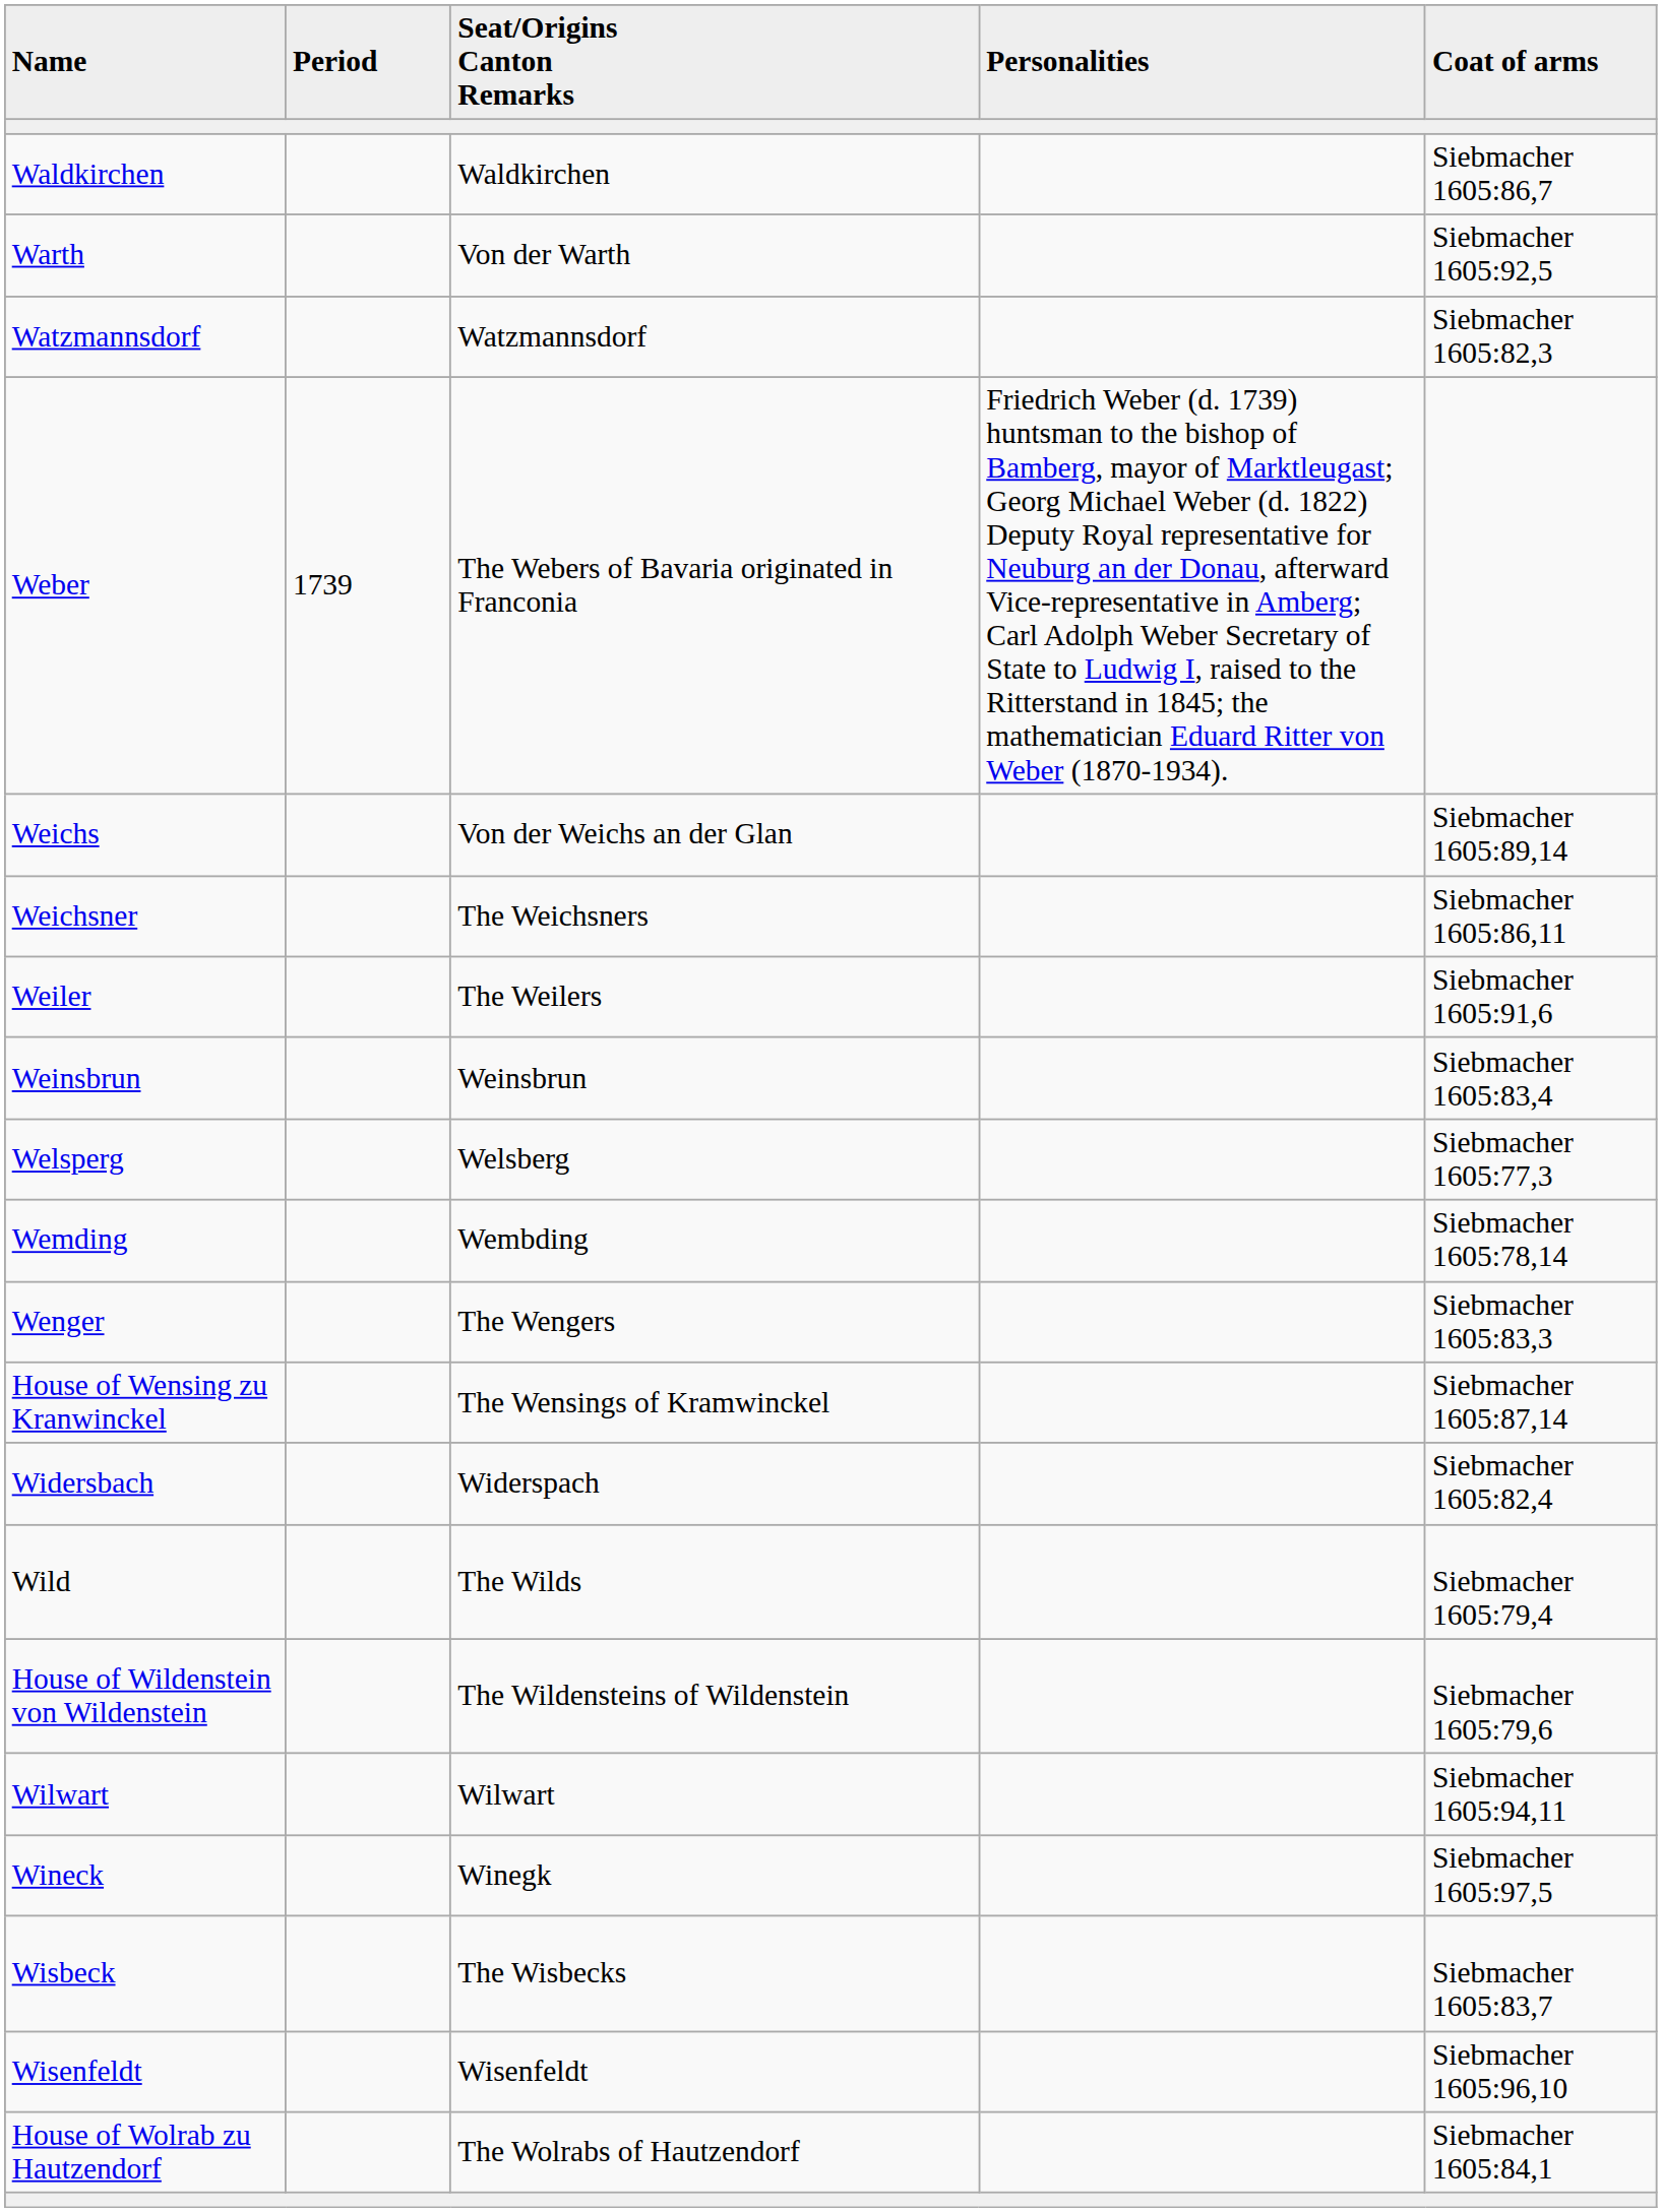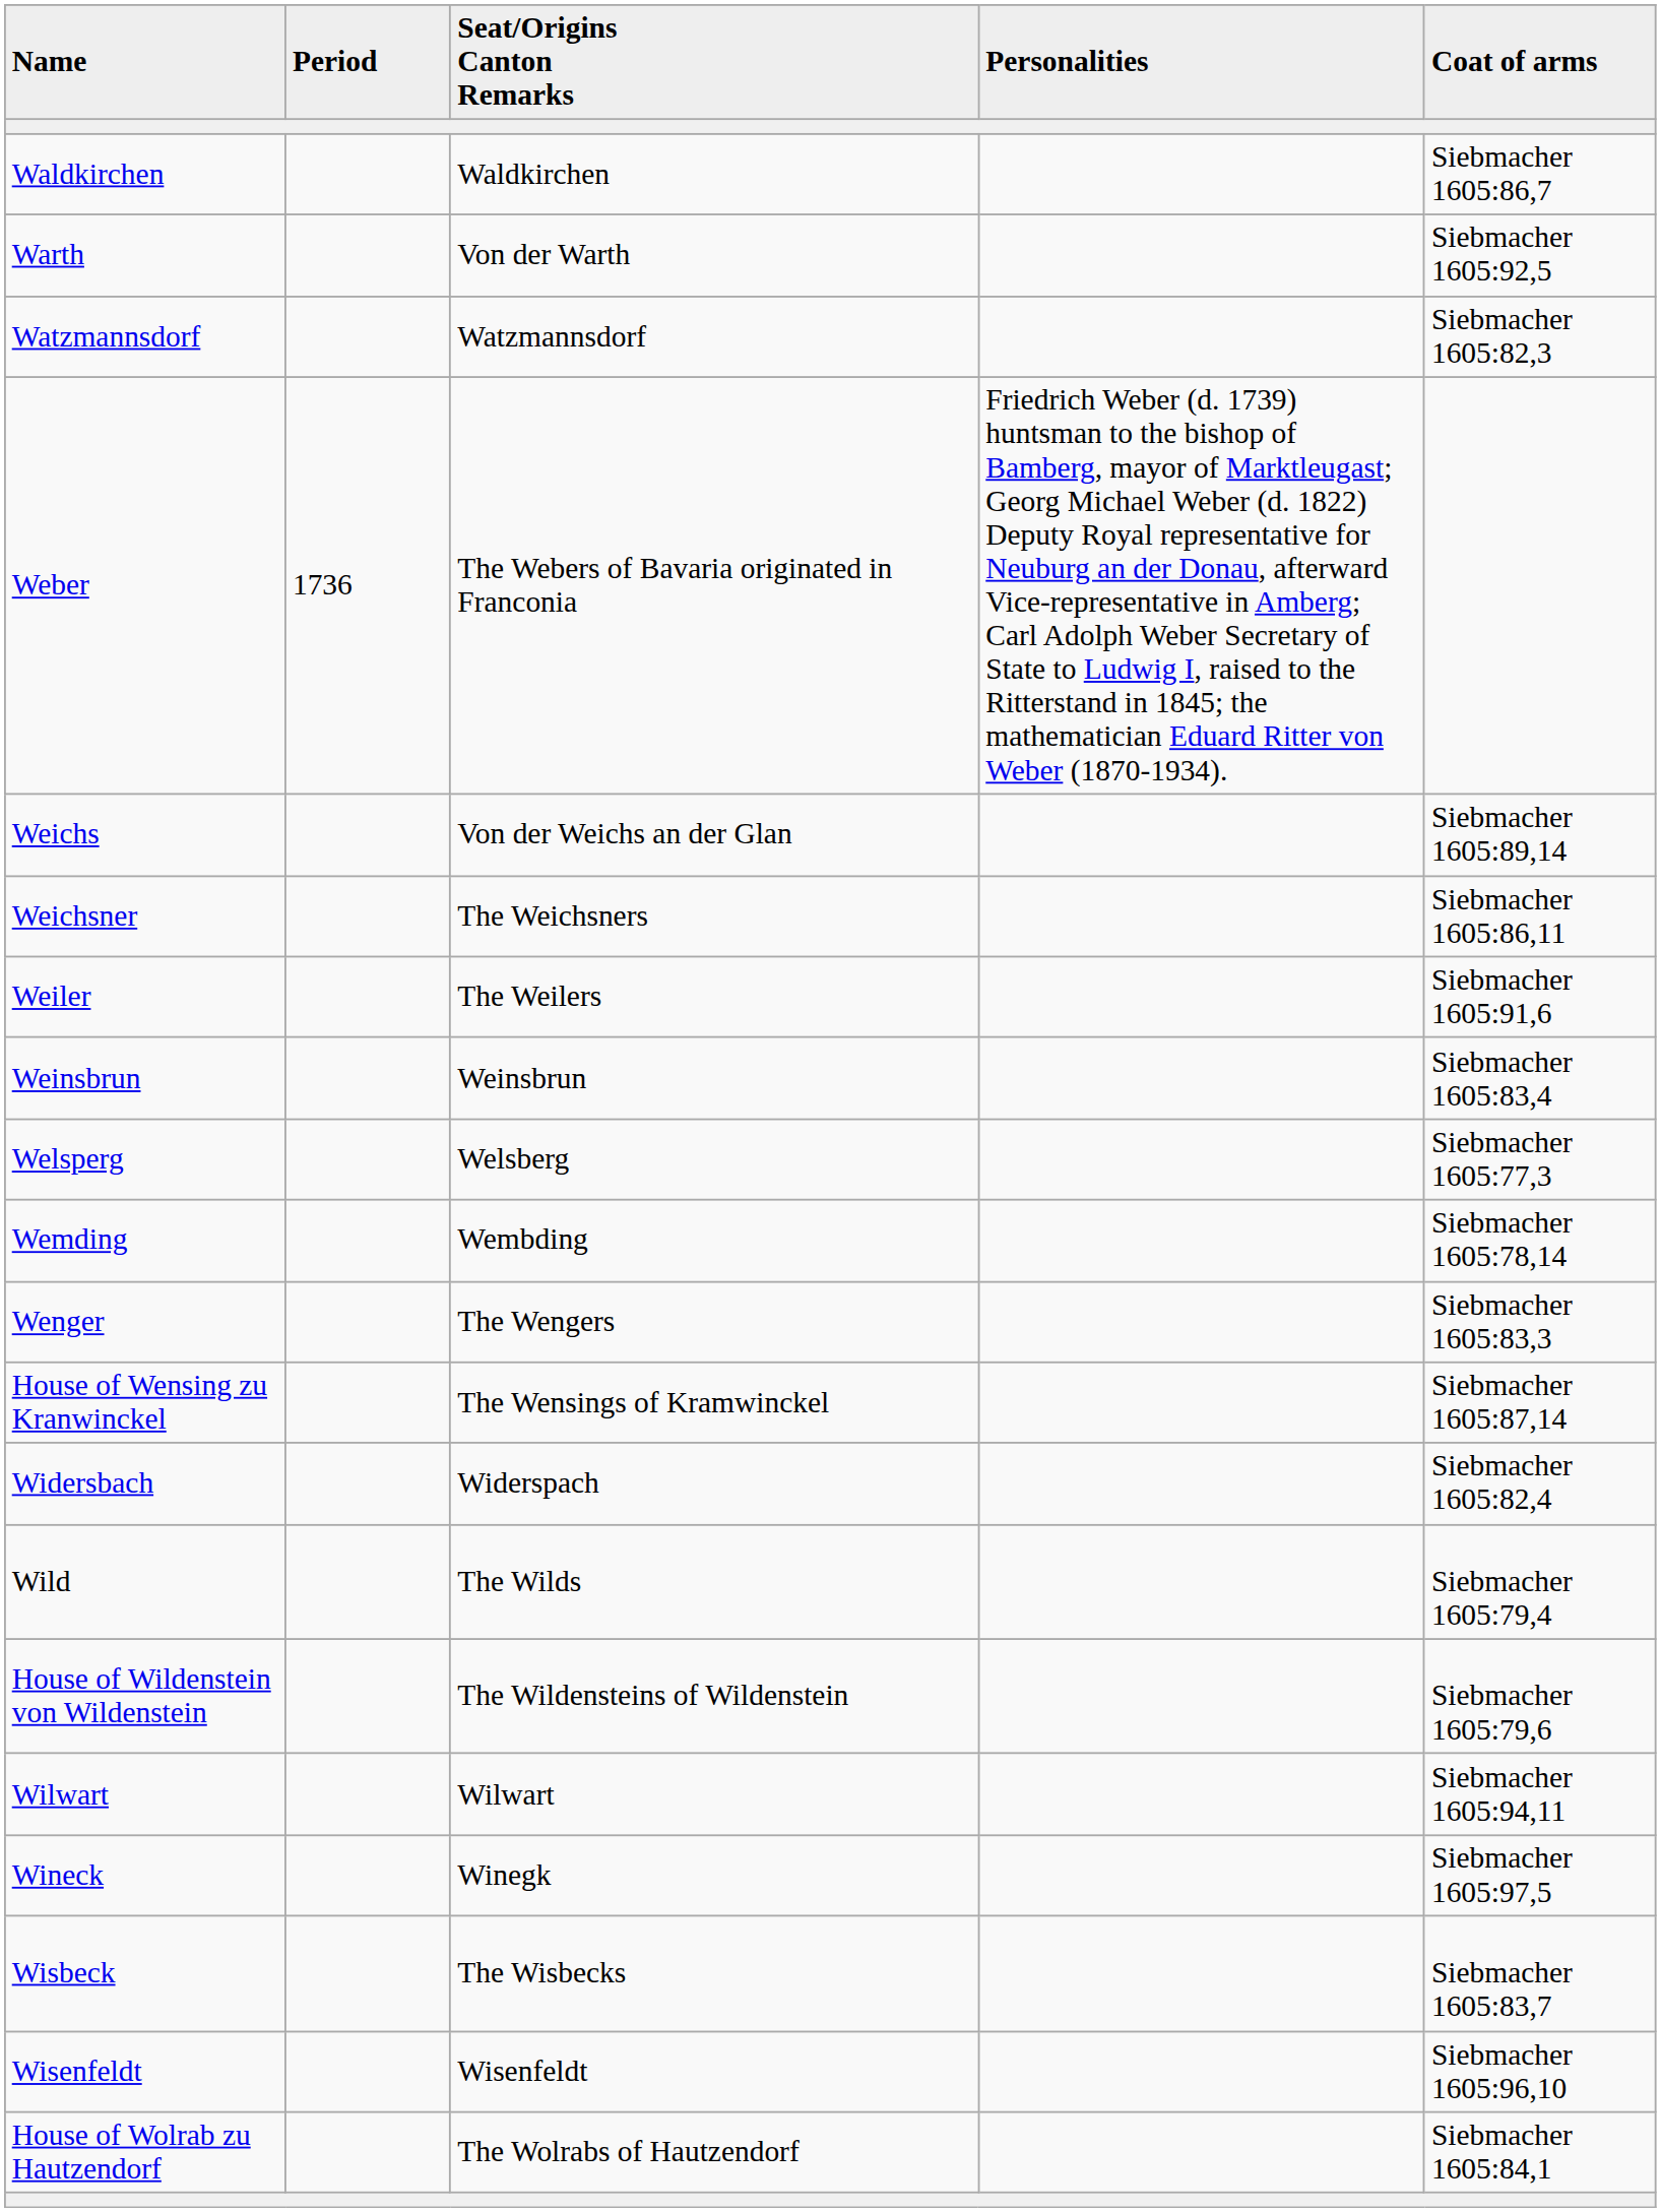 <table class="wikitable" width="100%">
 <tr>
 <td style="background:#EEEEEE;" ! width="17%"><strong>Name</strong></td>
 <td style="background:#EEEEEE;" ! width="10%"><strong>Period</strong></td>
 <td style="background:#EEEEEE;" ! width="32%"><strong>Seat/Origins <br> Canton <br> Remarks</strong></td>
 <td style="background:#EEEEEE;" ! width="27%"><strong>Personalities</strong></td>
 <td style="background:#EEEEEE;" ! width="14%"><strong>Coat of arms</strong></td>
 </tr>
 <tr>
 <td colspan="5" align="left" style="background:#f0f0f0;"></td>
 </tr>
 <tr>
 <td><a href='#'>Waldkirchen</a></td>
 <td></td>
 <td>Waldkirchen</td>
 <td></td>
 <td>Siebmacher 1605:86,7</td>
 </tr>
 <tr>
 <td><a href='#'>Warth</a></td>
 <td></td>
 <td>Von der Warth</td>
 <td></td>
 <td>Siebmacher 1605:92,5</td>
 </tr>
 <tr>
 <td><a href='#'>Watzmannsdorf</a></td>
 <td></td>
 <td>Watzmannsdorf</td>
 <td></td>
 <td>Siebmacher 1605:82,3</td>
 </tr>
 <tr>
 <td><a href='#'>Weber</a></td>
-<td>1739</td>
+<td>1736</td>
 <td>The Webers of Bavaria originated in Franconia</td>
 <td>Friedrich Weber (d. 1739) huntsman to the bishop of <a href='#'>Bamberg</a>, mayor of <a href='#'>Marktleugast</a>; Georg Michael Weber (d. 1822) Deputy Royal representative for <a href='#'>Neuburg an der Donau</a>, afterward Vice-representative in <a href='#'>Amberg</a>; Carl Adolph Weber Secretary of State to <a href='#'>Ludwig I</a>, raised to the Ritterstand in 1845; the mathematician <a href='#'>Eduard Ritter von Weber</a> (1870-1934).</td>
 <td></td>
 </tr>
 <tr>
 <td><a href='#'>Weichs</a></td>
 <td></td>
 <td>Von der Weichs an der Glan</td>
 <td></td>
 <td>Siebmacher 1605:89,14</td>
 </tr>
 <tr>
 <td><a href='#'>Weichsner</a></td>
 <td></td>
 <td>The Weichsners</td>
 <td></td>
 <td>Siebmacher 1605:86,11</td>
 </tr>
 <tr>
 <td><a href='#'>Weiler</a></td>
 <td></td>
 <td>The Weilers</td>
 <td></td>
 <td>Siebmacher 1605:91,6</td>
 </tr>
 <tr>
 <td><a href='#'>Weinsbrun</a></td>
 <td></td>
 <td>Weinsbrun</td>
 <td></td>
 <td>Siebmacher 1605:83,4</td>
 </tr>
 <tr>
 <td><a href='#'>Welsperg</a></td>
 <td></td>
 <td>Welsberg</td>
 <td></td>
 <td>Siebmacher 1605:77,3</td>
 </tr>
 <tr>
 <td><a href='#'>Wemding</a></td>
 <td></td>
 <td>Wembding</td>
 <td></td>
 <td>Siebmacher 1605:78,14</td>
 </tr>
 <tr>
 <td><a href='#'>Wenger</a></td>
 <td></td>
 <td>The Wengers</td>
 <td></td>
 <td>Siebmacher 1605:83,3</td>
 </tr>
 <tr>
 <td><a href='#'>House of Wensing zu Kranwinckel</a></td>
 <td></td>
 <td>The Wensings of Kramwinckel</td>
 <td></td>
 <td>Siebmacher 1605:87,14</td>
 </tr>
 <tr>
 <td><a href='#'>Widersbach</a></td>
 <td></td>
 <td>Widerspach</td>
 <td></td>
 <td>Siebmacher 1605:82,4</td>
 </tr>
 <tr>
 <td>Wild</td>
 <td></td>
 <td>The Wilds</td>
 <td></td>
 <td><br> Siebmacher 1605:79,4</td>
 </tr>
 <tr>
 <td><a href='#'>House of Wildenstein von Wildenstein</a></td>
 <td></td>
 <td>The Wildensteins of Wildenstein</td>
 <td></td>
 <td> <br> Siebmacher 1605:79,6</td>
 </tr>
 <tr>
 <td><a href='#'>Wilwart</a></td>
 <td></td>
 <td>Wilwart</td>
 <td></td>
 <td>Siebmacher 1605:94,11</td>
 </tr>
 <tr>
 <td><a href='#'>Wineck</a></td>
 <td></td>
 <td>Winegk</td>
 <td></td>
 <td>Siebmacher 1605:97,5</td>
 </tr>
 <tr>
 <td><a href='#'>Wisbeck</a></td>
 <td></td>
 <td>The Wisbecks</td>
 <td></td>
 <td> <br> Siebmacher 1605:83,7</td>
 </tr>
 <tr>
 <td><a href='#'>Wisenfeldt</a></td>
 <td></td>
 <td>Wisenfeldt</td>
 <td></td>
 <td>Siebmacher 1605:96,10</td>
 </tr>
 <tr>
 <td><a href='#'>House of Wolrab zu Hautzendorf</a></td>
 <td></td>
 <td>The Wolrabs of Hautzendorf</td>
 <td></td>
 <td>Siebmacher 1605:84,1</td>
 </tr>
 <tr>
 <td colspan="5" align="left" style="background:#f0f0f0;"></td>
 </tr>
 </table>
